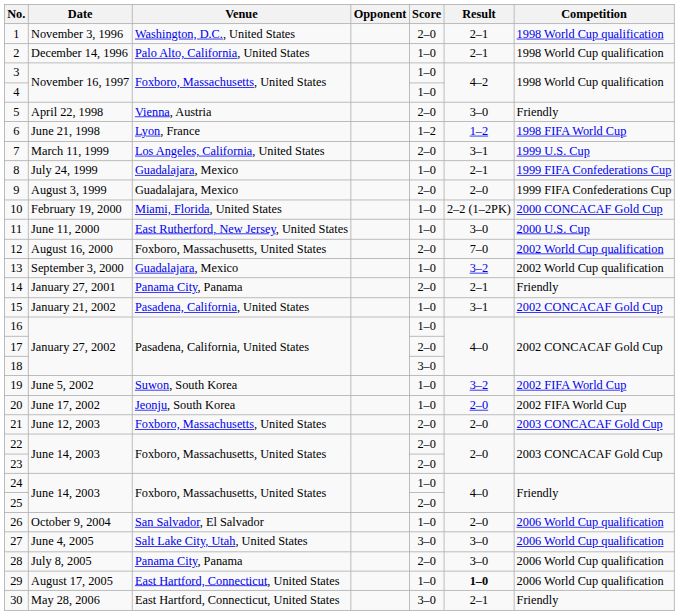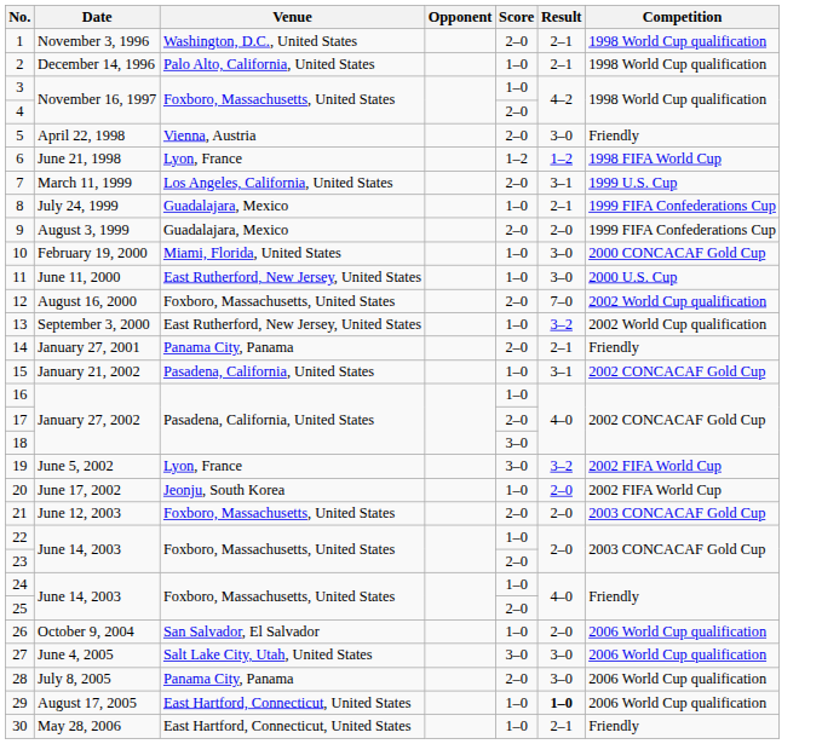 <table class="wikitable sortable">
 <tr>
 <th scope="col">No.</th>
 <th scope="col">Date</th>
 <th scope="col">Venue</th>
 <th scope="col">Opponent</th>
 <th scope="col">Score</th>
 <th scope="col">Result</th>
 <th scope="col">Competition</th>
 </tr>
 <tr>
 <td align="center">1</td>
 <td>November 3, 1996</td>
 <td><a href='#'>Washington, D.C.</a>, United States</td>
 <td></td>
 <td align="center">2–0</td>
 <td align="center">2–1</td>
 <td><a href='#'>1998 World Cup qualification</a></td>
 </tr>
 <tr>
 <td align="center">2</td>
 <td>December 14, 1996</td>
 <td><a href='#'>Palo Alto, California</a>, United States</td>
 <td></td>
 <td align="center">1–0</td>
 <td align="center">2–1</td>
 <td>1998 World Cup qualification</td>
 </tr>
 <tr>
 <td align="center">3</td>
 <td rowspan="2">November 16, 1997</td>
 <td rowspan="2"><a href='#'>Foxboro, Massachusetts</a>, United States</td>
 <td rowspan="2"></td>
 <td align="center">1–0</td>
 <td rowspan="2" style="text-align:center">4–2</td>
 <td rowspan="2">1998 World Cup qualification</td>
 </tr>
 <tr>
 <td align="center">4</td>
-<td align="center">1–0</td>
+<td align="center">2–0</td>
 </tr>
 <tr>
 <td align="center">5</td>
 <td>April 22, 1998</td>
 <td><a href='#'>Vienna</a>, Austria</td>
 <td></td>
 <td align="center">2–0</td>
 <td align="center">3–0</td>
 <td>Friendly</td>
 </tr>
 <tr>
 <td align="center">6</td>
 <td>June 21, 1998</td>
 <td><a href='#'>Lyon</a>, France</td>
 <td></td>
 <td align="center">1–2</td>
 <td align="center"><a href='#'>1–2</a></td>
 <td><a href='#'>1998 FIFA World Cup</a></td>
 </tr>
 <tr>
 <td align="center">7</td>
 <td>March 11, 1999</td>
 <td><a href='#'>Los Angeles, California</a>, United States</td>
 <td></td>
 <td align="center">2–0</td>
 <td align="center">3–1</td>
 <td><a href='#'>1999 U.S. Cup</a></td>
 </tr>
 <tr>
 <td align="center">8</td>
 <td>July 24, 1999</td>
 <td><a href='#'>Guadalajara</a>, Mexico</td>
 <td></td>
 <td align="center">1–0</td>
 <td align="center">2–1</td>
 <td><a href='#'>1999 FIFA Confederations Cup</a></td>
 </tr>
 <tr>
 <td align="center">9</td>
 <td>August 3, 1999</td>
 <td>Guadalajara, Mexico</td>
 <td></td>
 <td align="center">2–0</td>
 <td align="center">2–0</td>
 <td>1999 FIFA Confederations Cup</td>
 </tr>
 <tr>
 <td align="center">10</td>
 <td>February 19, 2000</td>
 <td><a href='#'>Miami, Florida</a>, United States</td>
 <td></td>
 <td align="center">1–0</td>
-<td align="center">2–2 (1–2PK)</td>
+<td align="center">3–0</td>
 <td><a href='#'>2000 CONCACAF Gold Cup</a></td>
 </tr>
 <tr>
 <td align="center">11</td>
 <td>June 11, 2000</td>
 <td><a href='#'>East Rutherford, New Jersey</a>, United States</td>
 <td></td>
 <td align="center">1–0</td>
 <td align="center">3–0</td>
 <td><a href='#'>2000 U.S. Cup</a></td>
 </tr>
 <tr>
 <td align="center">12</td>
 <td>August 16, 2000</td>
 <td>Foxboro, Massachusetts, United States</td>
 <td></td>
 <td align="center">2–0</td>
 <td align="center">7–0</td>
 <td><a href='#'>2002 World Cup qualification</a></td>
 </tr>
 <tr>
 <td align="center">13</td>
 <td>September 3, 2000</td>
-<td><a href='#'>Guadalajara</a>, Mexico</td>
+<td>East Rutherford, New Jersey, United States</td>
 <td></td>
 <td align="center">1–0</td>
 <td align="center"><a href='#'>3–2</a></td>
 <td>2002 World Cup qualification</td>
 </tr>
 <tr>
 <td align="center">14</td>
 <td>January 27, 2001</td>
 <td><a href='#'>Panama City</a>, Panama</td>
 <td></td>
 <td align="center">2–0</td>
 <td align="center">2–1</td>
 <td>Friendly</td>
 </tr>
 <tr>
 <td align="center">15</td>
 <td>January 21, 2002</td>
 <td><a href='#'>Pasadena, California</a>, United States</td>
 <td></td>
 <td align="center">1–0</td>
 <td align="center">3–1</td>
 <td><a href='#'>2002 CONCACAF Gold Cup</a></td>
 </tr>
 <tr>
 <td align="center">16</td>
 <td rowspan="3">January 27, 2002</td>
 <td rowspan="3">Pasadena, California, United States</td>
 <td rowspan="3"></td>
 <td align="center">1–0</td>
 <td rowspan="3" style="text-align:center">4–0</td>
 <td rowspan="3">2002 CONCACAF Gold Cup</td>
 </tr>
 <tr>
 <td align="center">17</td>
 <td align="center">2–0</td>
 </tr>
 <tr>
 <td align="center">18</td>
 <td align="center">3–0</td>
 </tr>
 <tr>
 <td align="center">19</td>
 <td>June 5, 2002</td>
-<td><a href='#'>Suwon</a>, South Korea</td>
+<td><a href='#'>Lyon</a>, France</td>
 <td></td>
-<td align="center">1–0</td>
+<td align="center">3–0</td>
 <td align="center"><a href='#'>3–2</a></td>
 <td><a href='#'>2002 FIFA World Cup</a></td>
 </tr>
 <tr>
 <td align="center">20</td>
 <td>June 17, 2002</td>
 <td><a href='#'>Jeonju</a>, South Korea</td>
 <td></td>
 <td align="center">1–0</td>
 <td align="center"><a href='#'>2–0</a></td>
 <td>2002 FIFA World Cup</td>
 </tr>
 <tr>
 <td align="center">21</td>
 <td>June 12, 2003</td>
 <td><a href='#'>Foxboro, Massachusetts</a>, United States</td>
 <td></td>
 <td align="center">2–0</td>
 <td align="center">2–0</td>
 <td><a href='#'>2003 CONCACAF Gold Cup</a></td>
 </tr>
 <tr>
 <td align="center">22</td>
 <td rowspan="2">June 14, 2003</td>
 <td rowspan="2">Foxboro, Massachusetts, United States</td>
 <td rowspan="2"></td>
-<td align="center">2–0</td>
+<td align="center">1–0</td>
 <td rowspan="2" style="text-align:center">2–0</td>
 <td rowspan="2">2003 CONCACAF Gold Cup</td>
 </tr>
 <tr>
 <td align="center">23</td>
 <td align="center">2–0</td>
 </tr>
 <tr>
 <td align="center">24</td>
 <td rowspan="2">June 14, 2003</td>
 <td rowspan="2">Foxboro, Massachusetts, United States</td>
 <td rowspan="2"></td>
 <td align="center">1–0</td>
 <td rowspan="2" style="text-align:center">4–0</td>
 <td rowspan="2">Friendly</td>
 </tr>
 <tr>
 <td align="center">25</td>
 <td align="center">2–0</td>
 </tr>
 <tr>
 <td align="center">26</td>
 <td>October 9, 2004</td>
 <td><a href='#'>San Salvador</a>, El Salvador</td>
 <td></td>
 <td align="center">1–0</td>
 <td align="center">2–0</td>
 <td><a href='#'>2006 World Cup qualification</a></td>
 </tr>
 <tr>
 <td align="center">27</td>
 <td>June 4, 2005</td>
 <td><a href='#'>Salt Lake City, Utah</a>, United States</td>
 <td></td>
 <td align="center">3–0</td>
 <td align="center">3–0</td>
 <td><a href='#'>2006 World Cup qualification</a></td>
 </tr>
 <tr>
 <td align="center">28</td>
 <td>July 8, 2005</td>
 <td><a href='#'>Panama City</a>, Panama</td>
 <td></td>
 <td align="center">2–0</td>
 <td align="center">3–0</td>
 <td>2006 World Cup qualification</td>
 </tr>
 <tr>
 <td align="center">29</td>
 <td>August 17, 2005</td>
 <td><a href='#'>East Hartford, Connecticut</a>, United States</td>
 <td></td>
 <td align="center">1–0</td>
 <td align="center"><strong>1–0</strong></td>
 <td>2006 World Cup qualification</td>
 </tr>
 <tr>
 <td align="center">30</td>
 <td>May 28, 2006</td>
 <td>East Hartford, Connecticut, United States</td>
 <td></td>
-<td align="center">3–0</td>
+<td align="center">1–0</td>
 <td align="center">2–1</td>
 <td>Friendly</td>
 </tr>
 </table>
